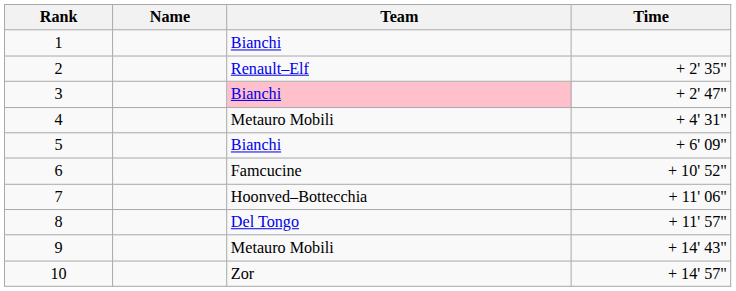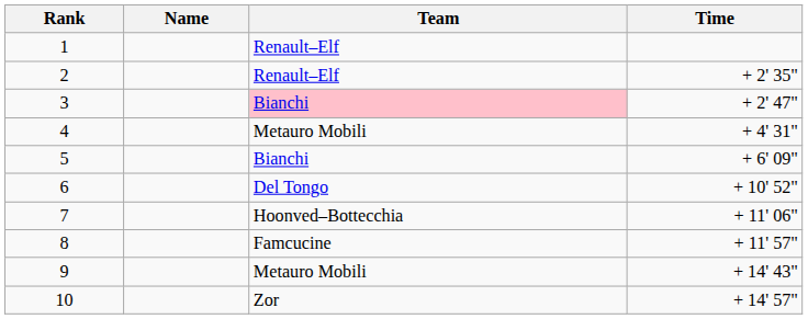 <table class="wikitable" style="width:45em;margin-bottom:0;">
 <tr>
 <th>Rank</th>
 <th>Name</th>
 <th>Team</th>
 <th>Time</th>
 </tr>
 <tr>
 <td style="text-align:center;">1</td>
 <td> </td>
-<td><a href='#'>Bianchi</a></td>
+<td><a href='#'>Renault–Elf</a></td>
 <td align=right></td>
 </tr>
 <tr>
 <td style="text-align:center;">2</td>
 <td></td>
 <td><a href='#'>Renault–Elf</a></td>
 <td align=right>+ 2' 35"</td>
 </tr>
 <tr>
 <td style="text-align:center;">3</td>
 <td></td>
 <td style="background: pink;"><a href='#'>Bianchi</a></td>
 <td align=right>+ 2' 47"</td>
 </tr>
 <tr>
 <td style="text-align:center;">4</td>
 <td> </td>
 <td>Metauro Mobili</td>
 <td align=right>+ 4' 31"</td>
 </tr>
 <tr>
 <td style="text-align:center;">5</td>
 <td></td>
 <td><a href='#'>Bianchi</a></td>
 <td align=right>+ 6' 09"</td>
 </tr>
 <tr>
 <td style="text-align:center;">6</td>
 <td></td>
-<td>Famcucine</td>
+<td><a href='#'>Del Tongo</a></td>
 <td align=right>+ 10' 52"</td>
 </tr>
 <tr>
 <td style="text-align:center;">7</td>
 <td></td>
 <td>Hoonved–Bottecchia</td>
 <td align=right>+ 11' 06"</td>
 </tr>
 <tr>
 <td style="text-align:center;">8</td>
 <td> </td>
-<td><a href='#'>Del Tongo</a></td>
+<td>Famcucine</td>
 <td align=right>+ 11' 57"</td>
 </tr>
 <tr>
 <td style="text-align:center;">9</td>
 <td></td>
 <td>Metauro Mobili</td>
 <td align=right>+ 14' 43"</td>
 </tr>
 <tr>
 <td style="text-align:center;">10</td>
 <td></td>
 <td>Zor</td>
 <td align=right>+ 14' 57"</td>
 </tr>
 </table>
